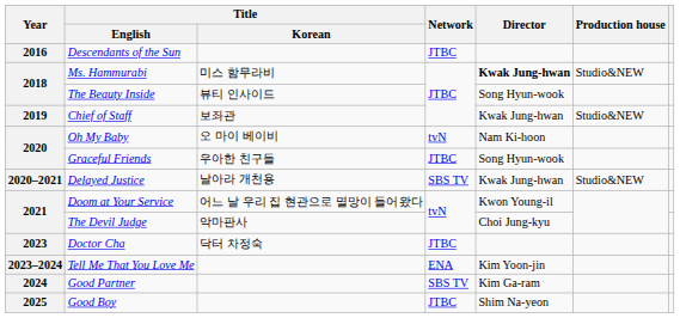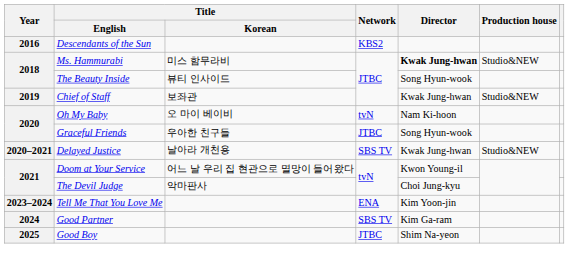 <table class="wikitable plainrowheaders">
 <tr>
 <th rowspan="2">Year</th>
 <th colspan="2">Title</th>
 <th rowspan="2">Network</th>
 <th rowspan="2">Director</th>
 <th rowspan="2">Production house</th>
 <th rowspan="2" class="unsortable"></th>
 </tr>
 <tr>
 <th>English</th>
 <th>Korean</th>
 </tr>
 <tr>
 <th scope="row">2016</th>
 <td><em><a href='#'>Descendants of the Sun</a></em></td>
 <td></td>
-<td><a href='#'>JTBC</a></td>
+<td><a href='#'>KBS2</a></td>
 <td></td>
 <td></td>
 <td style="text-align:center"></td>
 </tr>
 <tr>
 <th scope="row" rowspan="2">2018</th>
 <td><em><a href='#'>Ms. Hammurabi</a></em></td>
 <td>미스 함무라비</td>
 <td rowspan="3"><a href='#'>JTBC</a></td>
 <td><strong>Kwak Jung-hwan</strong></td>
 <td>Studio&NEW</td>
 <td style="text-align:center"></td>
 </tr>
 <tr>
 <td><em><a href='#'>The Beauty Inside</a></em></td>
 <td>뷰티 인사이드</td>
 <td>Song Hyun-wook</td>
 <td></td>
 <td style="text-align:center"></td>
 </tr>
 <tr>
 <th scope="row">2019</th>
 <td><em><a href='#'>Chief of Staff</a></em></td>
 <td>보좌관</td>
 <td>Kwak Jung-hwan</td>
 <td>Studio&NEW</td>
 <td style="text-align:center"></td>
 </tr>
 <tr>
 <th scope="row" rowspan="2">2020</th>
 <td><em><a href='#'>Oh My Baby</a></em></td>
 <td>오 마이 베이비</td>
 <td><a href='#'>tvN</a></td>
 <td>Nam Ki-hoon</td>
 <td></td>
 <td style="text-align:center"></td>
 </tr>
 <tr>
 <td><em><a href='#'>Graceful Friends</a></em></td>
 <td>우아한 친구들</td>
 <td><a href='#'>JTBC</a></td>
 <td>Song Hyun-wook</td>
 <td></td>
 <td style="text-align:center"></td>
 </tr>
 <tr>
 <th scope="row">2020–2021</th>
 <td><em><a href='#'>Delayed Justice</a></em></td>
 <td>날아라 개천용</td>
 <td><a href='#'>SBS TV</a></td>
 <td>Kwak Jung-hwan</td>
 <td>Studio&NEW</td>
 <td style="text-align:center"></td>
 </tr>
 <tr>
 <th scope="row" rowspan="2">2021</th>
 <td><em><a href='#'>Doom at Your Service</a></em></td>
 <td>어느 날 우리 집 현관으로 멸망이 들어왔다</td>
 <td rowspan="2"><a href='#'>tvN</a></td>
 <td>Kwon Young-il</td>
 <td rowspan="2"></td>
 <td style="text-align:center"></td>
 </tr>
 <tr>
 <td><em><a href='#'>The Devil Judge</a></em></td>
 <td>악마판사</td>
 <td>Choi Jung-kyu</td>
 <td style="text-align:center"></td>
 </tr>
 <tr>
-<th scope="row">2023</th>
-<td><em><a href='#'>Doctor Cha</a></em></td>
-<td>닥터 차정숙</td>
-<td><a href='#'>JTBC</a></td>
-<td></td>
-<td></td>
-<td style="text-align:center"></td>
-</tr>
-<tr>
 <th scope="row">2023–2024</th>
 <td><em><a href='#'>Tell Me That You Love Me</a></em></td>
 <td></td>
 <td><a href='#'>ENA</a></td>
 <td>Kim Yoon-jin</td>
 <td></td>
 <td style="text-align:center"></td>
 </tr>
 <tr>
 <th scope="row">2024</th>
 <td><em><a href='#'>Good Partner</a></em></td>
 <td></td>
 <td><a href='#'>SBS TV</a></td>
 <td>Kim Ga-ram</td>
 <td></td>
 <td style="text-align:center"></td>
 </tr>
 <tr>
 <th scope="row">2025</th>
 <td><em><a href='#'>Good Boy</a></em></td>
 <td></td>
 <td><a href='#'>JTBC</a></td>
 <td>Shim Na-yeon</td>
 <td></td>
 <td style="text-align:center"></td>
 </tr>
 </table>
